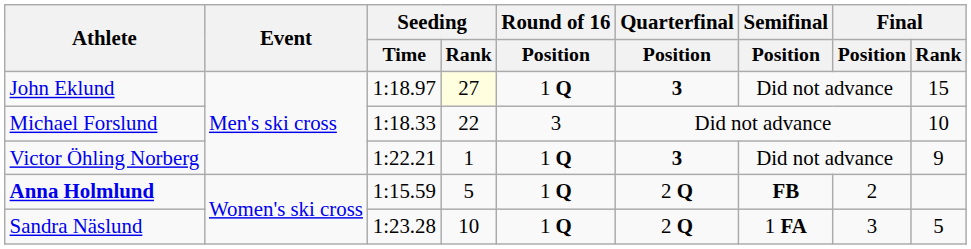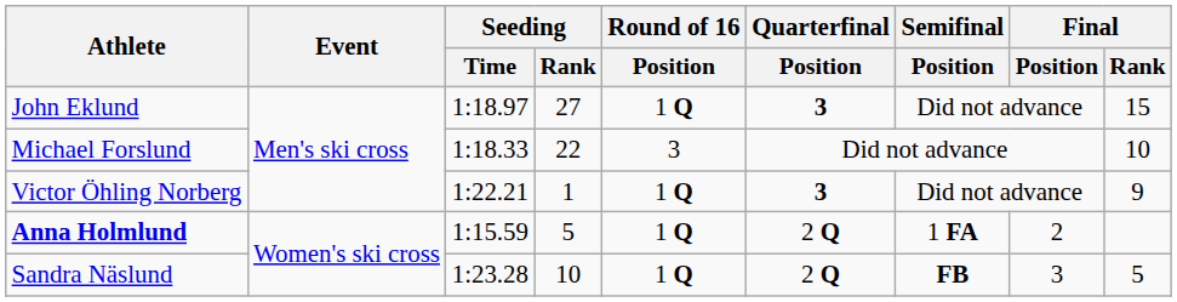 <table class="wikitable" style="font-size:90%">
 <tr>
 <th rowspan="2">Athlete</th>
 <th rowspan="2">Event</th>
 <th colspan="2">Seeding</th>
 <th>Round of 16</th>
 <th>Quarterfinal</th>
 <th>Semifinal</th>
 <th colspan=2>Final</th>
 </tr>
 <tr style="font-size:95%">
 <th>Time</th>
 <th>Rank</th>
 <th>Position</th>
 <th>Position</th>
 <th>Position</th>
 <th>Position</th>
 <th>Rank</th>
 </tr>
 <tr align=center>
 <td align=left><a href='#'>John Eklund</a></td>
 <td align=left rowspan=3><a href='#'>Men's ski cross</a></td>
 <td>1:18.97</td>
-<td style="background: lightyellow;">27</td>
+<td>27</td>
 <td>1 <strong>Q</strong></td>
 <td><strong>3</strong></td>
 <td colspan=2>Did not advance</td>
 <td>15</td>
 </tr>
 <tr align=center>
 <td align=left><a href='#'>Michael Forslund</a></td>
 <td>1:18.33</td>
 <td>22</td>
 <td>3</td>
 <td colspan=3>Did not advance</td>
 <td>10</td>
 </tr>
 <tr align=center>
 <td align=left><a href='#'>Victor Öhling Norberg</a></td>
 <td>1:22.21</td>
 <td>1</td>
 <td>1 <strong>Q</strong></td>
 <td><strong>3</strong></td>
 <td colspan=2>Did not advance</td>
 <td>9</td>
 </tr>
 <tr align=center>
 <td align=left><strong><a href='#'>Anna Holmlund</a></strong></td>
 <td align=left rowspan=2><a href='#'>Women's ski cross</a></td>
 <td>1:15.59</td>
 <td>5</td>
 <td>1 <strong>Q</strong></td>
 <td>2 <strong>Q</strong></td>
-<td> <strong>FB</strong></td>
+<td>1 <strong>FA</strong></td>
 <td>2</td>
 <td></td>
 </tr>
 <tr align=center>
 <td align=left><a href='#'>Sandra Näslund</a></td>
 <td>1:23.28</td>
 <td>10</td>
 <td>1 <strong>Q</strong></td>
 <td>2 <strong>Q</strong></td>
-<td>1 <strong>FA</strong></td>
+<td> <strong>FB</strong></td>
 <td>3</td>
 <td>5</td>
 </tr>
 </table>
